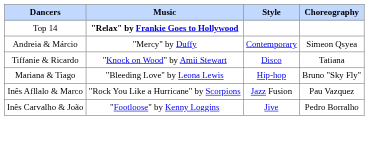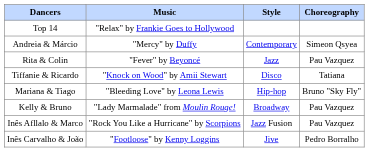 <table border="1" cellpadding="4" cellspacing="0" style="text-align:center; font-size:90%; border-collapse:collapse">
 <tr style="background:#C1D8FF;">
 <th>Dancers</th>
 <th>Music</th>
 <th>Style</th>
 <th>Choreography</th>
 </tr>
 <tr>
 <td>Top 14</td>
-<td><strong>"Relax" by <a href='#'>Frankie Goes to Hollywood</a></strong></td>
+<td>"Relax" by <a href='#'>Frankie Goes to Hollywood</a></td>
 <td></td>
 <td></td>
 </tr>
 <tr>
 <td>Andreia & Márcio</td>
 <td>"Mercy" by <a href='#'>Duffy</a></td>
 <td><a href='#'>Contemporary</a></td>
 <td>Simeon Qsyea</td>
+</tr>
+<tr>
+<td>Rita & Colin</td>
+<td>"Fever" by <a href='#'>Beyoncé</a></td>
+<td><a href='#'>Jazz</a></td>
+<td>Pau Vazquez</td>
 </tr>
 <tr>
 <td>Tiffanie & Ricardo</td>
 <td>"<a href='#'>Knock on Wood</a>" by <a href='#'>Amii Stewart</a></td>
 <td><a href='#'>Disco</a></td>
 <td>Tatiana</td>
 </tr>
 <tr>
 <td>Mariana & Tiago</td>
 <td>"Bleeding Love" by <a href='#'>Leona Lewis</a></td>
 <td><a href='#'>Hip-hop</a></td>
 <td>Bruno "Sky Fly"</td>
 </tr>
 <tr>
+<td>Kelly & Bruno</td>
+<td>"Lady Marmalade" from <em><a href='#'>Moulin Rouge!</a></em></td>
+<td><a href='#'>Broadway</a></td>
+<td>Pau Vazquez</td>
+</tr>
+<tr>
 <td>Inês Afllalo & Marco</td>
 <td>"Rock You Like a Hurricane" by <a href='#'>Scorpions</a></td>
 <td><a href='#'>Jazz</a> Fusion</td>
 <td>Pau Vazquez</td>
 </tr>
 <tr>
 <td>Inês Carvalho & João</td>
 <td>"<a href='#'>Footloose</a>" by <a href='#'>Kenny Loggins</a></td>
 <td><a href='#'>Jive</a></td>
 <td>Pedro Borralho</td>
 </tr>
 </table>
